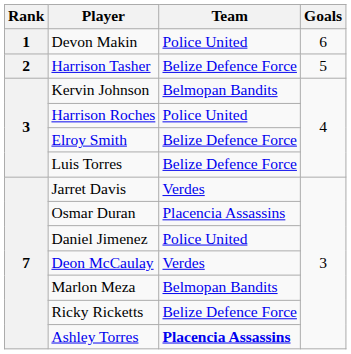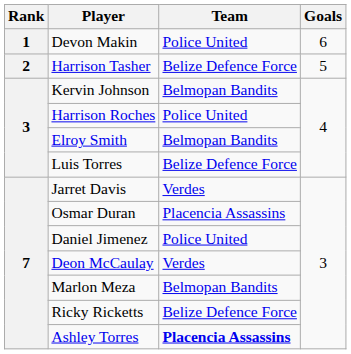 <table class="wikitable" style="text-align:center">
 <tr>
 <th>Rank</th>
 <th>Player</th>
 <th>Team</th>
 <th>Goals</th>
 </tr>
 <tr>
 <th rowspan="1">1</th>
 <td align="left"> Devon Makin</td>
 <td align="left"><a href='#'>Police United</a></td>
 <td rowspan="1">6</td>
 </tr>
 <tr>
 <th rowspan="1">2</th>
 <td align="left"> <a href='#'>Harrison Tasher</a></td>
 <td align="left"><a href='#'>Belize Defence Force</a></td>
 <td rowspan="1">5</td>
 </tr>
 <tr>
 <th rowspan="4">3</th>
 <td align="left"> Kervin Johnson</td>
 <td align="left"><a href='#'>Belmopan Bandits</a></td>
 <td rowspan="4">4</td>
 </tr>
 <tr>
 <td align="left"> <a href='#'>Harrison Roches</a></td>
 <td align="left"><a href='#'>Police United</a></td>
 </tr>
 <tr>
 <td align="left"> <a href='#'>Elroy Smith</a></td>
-<td align="left"><a href='#'>Belize Defence Force</a></td>
+<td align="left"><a href='#'>Belmopan Bandits</a></td>
 </tr>
 <tr>
 <td align="left"> Luis Torres</td>
 <td align="left"><a href='#'>Belize Defence Force</a></td>
 </tr>
 <tr>
 <th rowspan="7">7</th>
 <td align="left"> Jarret Davis</td>
 <td align="left"><a href='#'>Verdes</a></td>
 <td rowspan="7">3</td>
 </tr>
 <tr>
 <td align="left"> Osmar Duran</td>
 <td align="left"><a href='#'>Placencia Assassins</a></td>
 </tr>
 <tr>
 <td align="left"> Daniel Jimenez</td>
 <td align="left"><a href='#'>Police United</a></td>
 </tr>
 <tr>
 <td align="left"> <a href='#'>Deon McCaulay</a></td>
 <td align="left"><a href='#'>Verdes</a></td>
 </tr>
 <tr>
 <td align="left"> Marlon Meza</td>
 <td align="left"><a href='#'>Belmopan Bandits</a></td>
 </tr>
 <tr>
 <td align="left"> Ricky Ricketts</td>
 <td align="left"><a href='#'>Belize Defence Force</a></td>
 </tr>
 <tr>
 <td align="left"> <a href='#'>Ashley Torres</a></td>
 <td align="left"><strong><a href='#'>Placencia Assassins</a></strong></td>
 </tr>
 </table>
